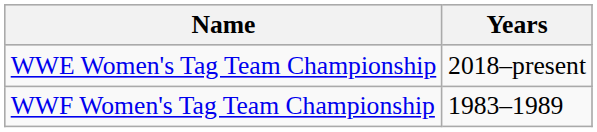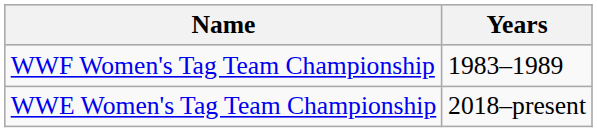 <table class="wikitable">
 <tr>
 <th>Name</th>
 <th>Years</th>
 </tr>
 <tr>
+<td><a href='#'>WWF Women's Tag Team Championship</a></td>
+<td>1983–1989</td>
+</tr>
+<tr>
 <td><a href='#'>WWE Women's Tag Team Championship</a></td>
 <td>2018–present</td>
 </tr>
-<tr>
-<td><a href='#'>WWF Women's Tag Team Championship</a></td>
-<td>1983–1989</td>
-</tr>
 </table>
